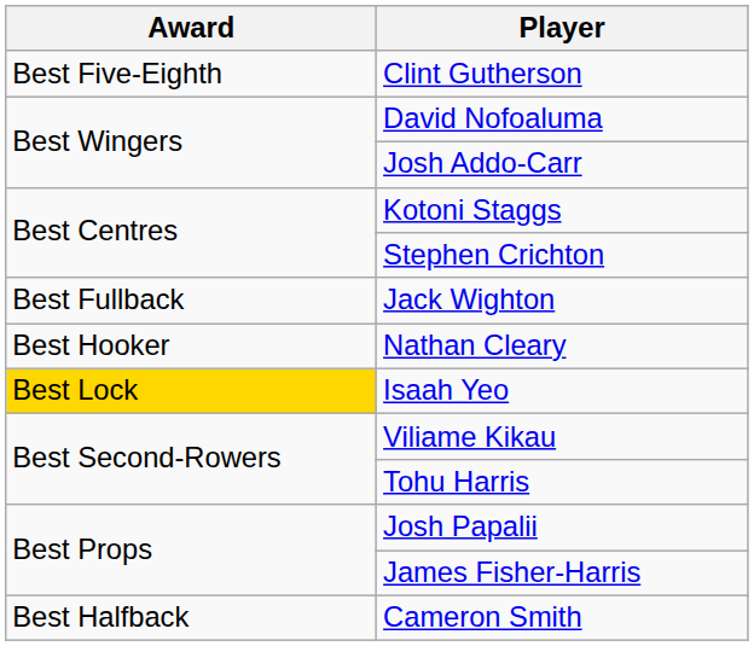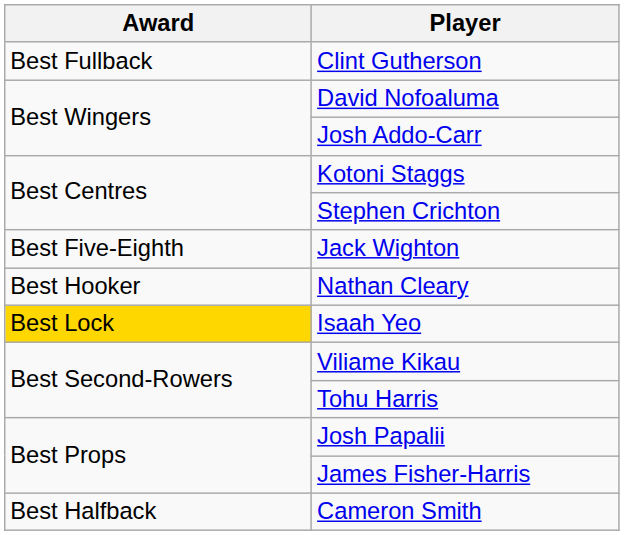 <table class="wikitable">
 <tr>
 <th width="200">Award</th>
 <th width="200">Player</th>
 </tr>
 <tr>
-<td>Best Five-Eighth</td>
+<td>Best Fullback</td>
 <td> <a href='#'>Clint Gutherson</a></td>
 </tr>
 <tr>
 <td rowspan="2">Best Wingers</td>
 <td> <a href='#'>David Nofoaluma</a></td>
 </tr>
 <tr>
 <td> <a href='#'>Josh Addo-Carr</a></td>
 </tr>
 <tr>
 <td rowspan="2">Best Centres</td>
 <td> <a href='#'>Kotoni Staggs</a></td>
 </tr>
 <tr>
 <td> <a href='#'>Stephen Crichton</a></td>
 </tr>
 <tr>
-<td>Best Fullback</td>
+<td>Best Five-Eighth</td>
 <td> <a href='#'>Jack Wighton</a></td>
 </tr>
 <tr>
 <td>Best Hooker</td>
 <td> <a href='#'>Nathan Cleary</a></td>
 </tr>
 <tr>
 <td style="background: gold;">Best Lock</td>
 <td> <a href='#'>Isaah Yeo</a></td>
 </tr>
 <tr>
 <td rowspan="2">Best Second-Rowers</td>
 <td> <a href='#'>Viliame Kikau</a></td>
 </tr>
 <tr>
 <td> <a href='#'>Tohu Harris</a></td>
 </tr>
 <tr>
 <td rowspan="2">Best Props</td>
 <td> <a href='#'>Josh Papalii</a></td>
 </tr>
 <tr>
 <td> <a href='#'>James Fisher-Harris</a></td>
 </tr>
 <tr>
 <td>Best Halfback</td>
 <td> <a href='#'>Cameron Smith</a></td>
 </tr>
 </table>
